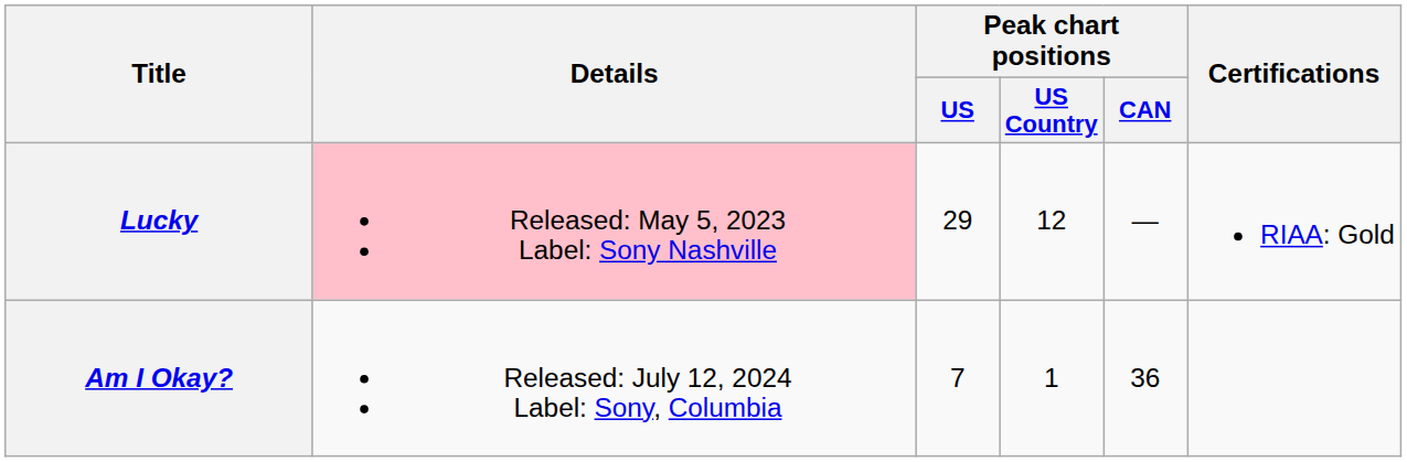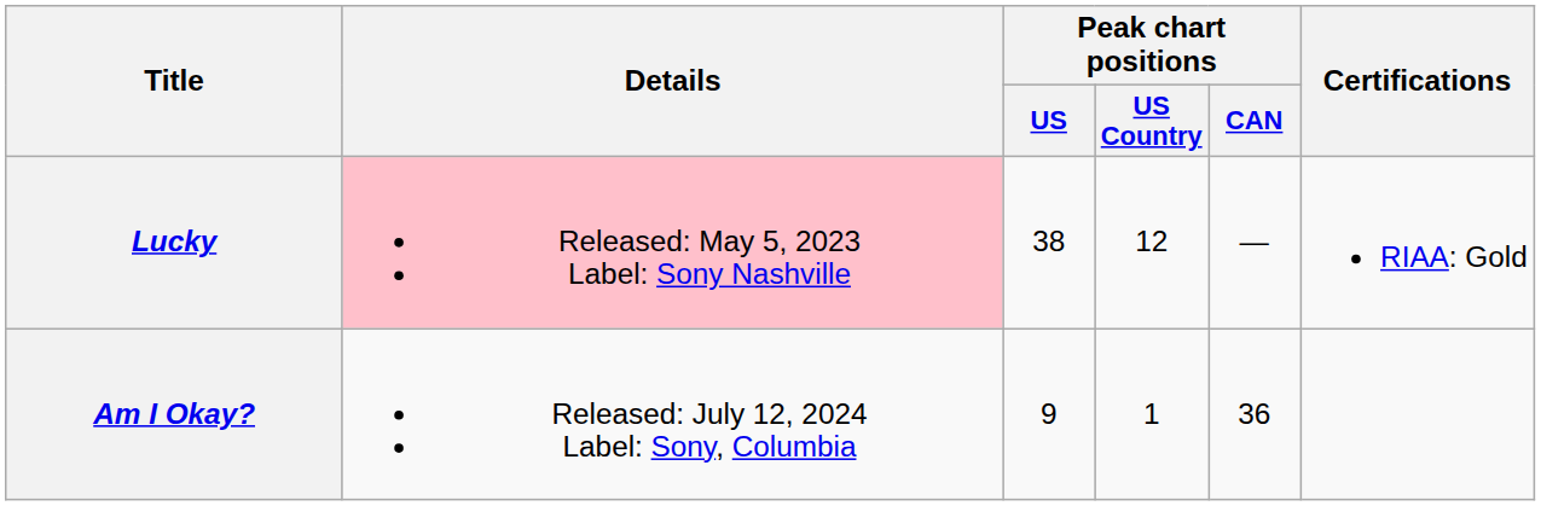 <table class="wikitable plainrowheaders" style="text-align:center;">
 <tr>
 <th scope="col" rowspan="2" style="width:11em;">Title</th>
 <th scope="col" rowspan="2" style="width:22em;">Details</th>
 <th scope="col" colspan="3">Peak chart positions</th>
 <th scope="col" rowspan="2">Certifications</th>
 </tr>
 <tr>
 <th scope="col" style="width:3em;font-size:90%"><a href='#'>US</a><br></th>
 <th scope="col" style="width:3em;font-size:90%"><a href='#'>US<br>Country</a><br></th>
 <th scope="col" style="width:3em;font-size:90%"><a href='#'>CAN</a><br></th>
 </tr>
 <tr>
 <th scope="row"><em><a href='#'>Lucky</a></em></th>
 <td style="background: pink;"><br><ul><li>Released: May 5, 2023</li><li>Label: <a href='#'>Sony Nashville</a></li></ul></td>
-<td>29</td>
+<td>38</td>
 <td>12</td>
 <td>—</td>
 <td><br><ul><li><a href='#'>RIAA</a>: Gold</li></ul></td>
 </tr>
 <tr>
 <th scope="row"><em><a href='#'>Am I Okay?</a></em></th>
 <td><br><ul><li>Released: July 12, 2024</li><li>Label: <a href='#'>Sony</a>, <a href='#'>Columbia</a></li></ul></td>
-<td>7</td>
+<td>9</td>
 <td>1</td>
 <td>36</td>
 <td></td>
 </tr>
 </table>
